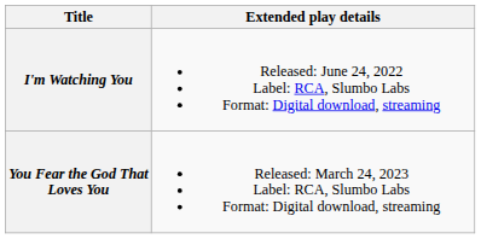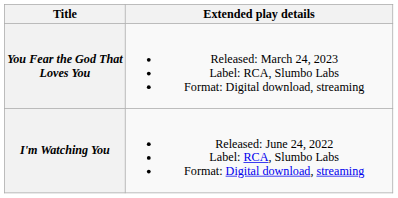 <table class="wikitable plainrowheaders" style="text-align:center;">
 <tr>
 <th scope="col" style="width:9.5em;">Title</th>
 <th scope="col" style="width:21.5em;">Extended play details</th>
 </tr>
 <tr>
+<th scope="row"><em>You Fear the God That Loves You</em></th>
+<td><br><ul><li>Released: March 24, 2023</li><li>Label: RCA, Slumbo Labs</li><li>Format: Digital download, streaming</li></ul></td>
+</tr>
+<tr>
 <th scope="row"><em>I'm Watching You</em></th>
 <td><br><ul><li>Released: June 24, 2022</li><li>Label: <a href='#'>RCA</a>, Slumbo Labs</li><li>Format: <a href='#'>Digital download</a>, <a href='#'>streaming</a></li></ul></td>
 </tr>
-<tr>
-<th scope="row"><em>You Fear the God That Loves You</em></th>
-<td><br><ul><li>Released: March 24, 2023</li><li>Label: RCA, Slumbo Labs</li><li>Format: Digital download, streaming</li></ul></td>
-</tr>
 </table>
